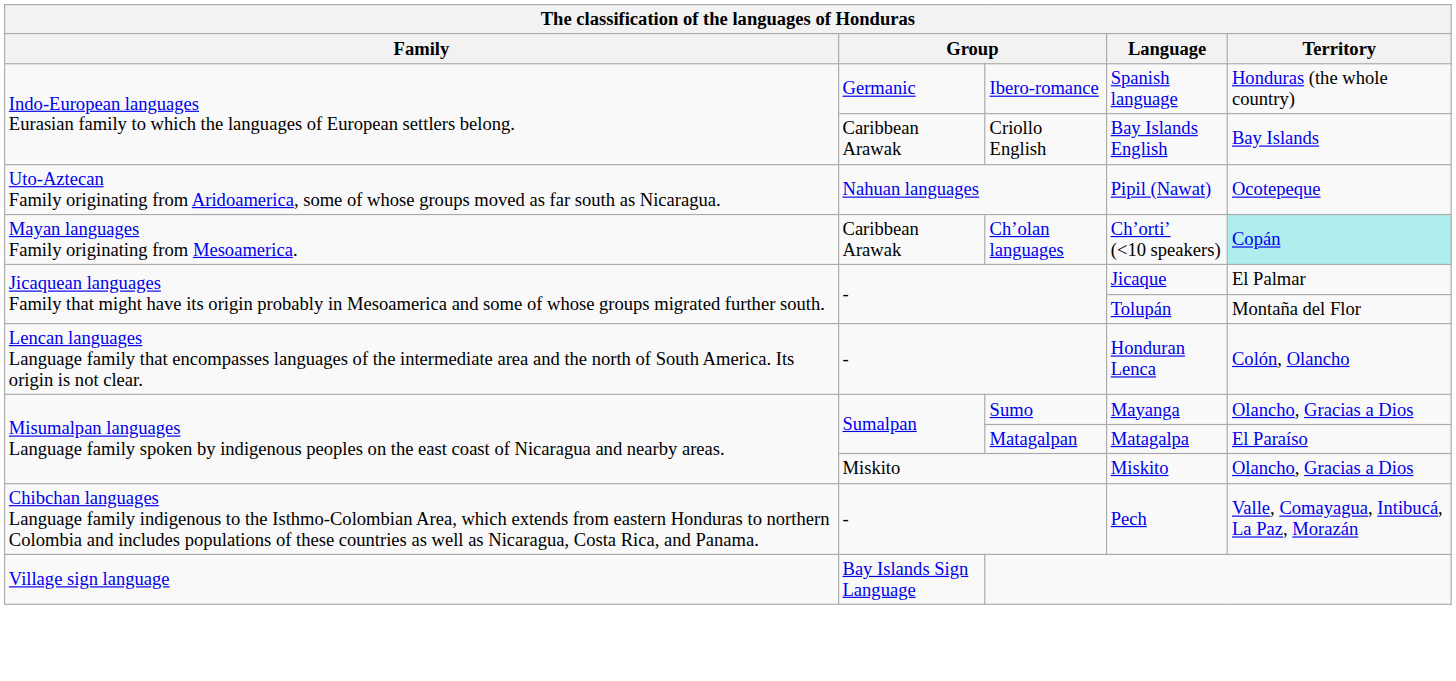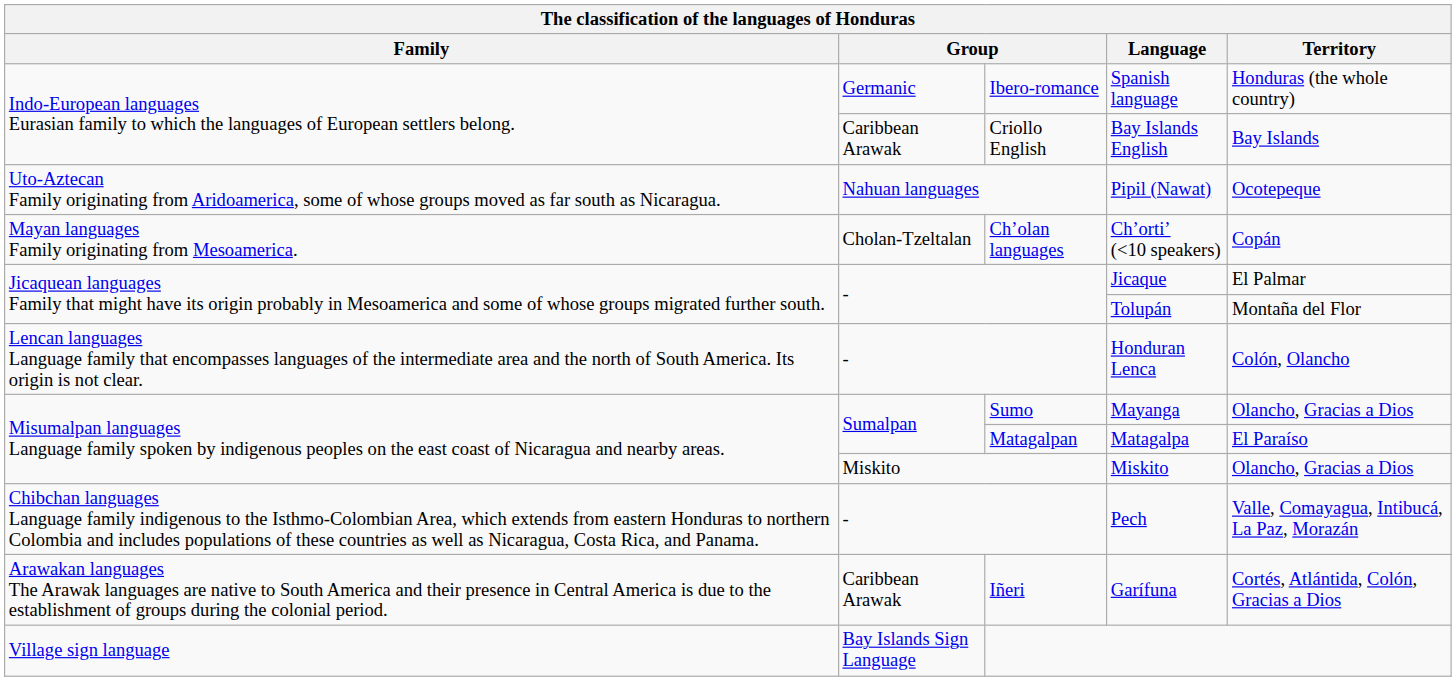 <table class="wikitable">
 <tr>
 <th colspan="5">The classification of the languages of Honduras</th>
 </tr>
 <tr>
 <th>Family</th>
 <th colspan="2">Group</th>
 <th>Language</th>
 <th>Territory</th>
 </tr>
 <tr>
 <td rowspan="2"><a href='#'>Indo-European languages</a><br>Eurasian family to which the languages of European settlers belong.</td>
 <td><a href='#'>Germanic</a></td>
 <td><a href='#'>Ibero-romance</a></td>
 <td><a href='#'>Spanish language</a></td>
 <td><a href='#'>Honduras</a> (the whole country)</td>
 </tr>
 <tr>
 <td>Caribbean Arawak</td>
 <td>Criollo English</td>
 <td><a href='#'>Bay Islands English</a></td>
 <td><a href='#'>Bay Islands</a></td>
 </tr>
 <tr>
 <td><a href='#'>Uto-Aztecan</a><br>Family originating from <a href='#'>Aridoamerica</a>, some of whose groups moved as far south as Nicaragua.</td>
 <td colspan="2"><a href='#'>Nahuan languages</a></td>
 <td><a href='#'>Pipil (Nawat)</a></td>
 <td><a href='#'>Ocotepeque</a></td>
 </tr>
 <tr>
 <td><a href='#'>Mayan languages</a><br>Family originating from <a href='#'>Mesoamerica</a>.</td>
-<td>Caribbean Arawak</td>
+<td>Cholan-Tzeltalan</td>
 <td><a href='#'>Ch’olan languages</a></td>
 <td><a href='#'>Ch’orti’</a><br>(<10 speakers)</td>
-<td style="background: paleturquoise;"><a href='#'>Copán</a></td>
+<td><a href='#'>Copán</a></td>
 </tr>
 <tr>
 <td rowspan="2"><a href='#'>Jicaquean languages</a><br>Family that might have its origin probably in Mesoamerica and some of whose groups migrated further south.</td>
 <td colspan="2" rowspan="2">-</td>
 <td><a href='#'>Jicaque</a></td>
 <td>El Palmar</td>
 </tr>
 <tr>
 <td><a href='#'>Tolupán</a></td>
 <td>Montaña del Flor</td>
 </tr>
 <tr>
 <td><a href='#'>Lencan languages</a><br>Language family that encompasses languages of the intermediate area and the north of South America. Its origin is not clear.</td>
 <td colspan="2">-</td>
 <td><a href='#'>Honduran Lenca</a></td>
 <td><a href='#'>Colón</a>, <a href='#'>Olancho</a></td>
 </tr>
 <tr>
 <td rowspan="3"><a href='#'>Misumalpan languages</a><br>Language family spoken by indigenous peoples on the east coast of Nicaragua and nearby areas.</td>
 <td rowspan="2"><a href='#'>Sumalpan</a></td>
 <td><a href='#'>Sumo</a></td>
 <td><a href='#'>Mayanga</a></td>
 <td><a href='#'>Olancho</a>, <a href='#'>Gracias a Dios</a></td>
 </tr>
 <tr>
 <td><a href='#'>Matagalpan</a></td>
 <td><a href='#'>Matagalpa</a></td>
 <td><a href='#'>El Paraíso</a></td>
 </tr>
 <tr>
 <td colspan="2">Miskito</td>
 <td><a href='#'>Miskito</a></td>
 <td><a href='#'>Olancho</a>, <a href='#'>Gracias a Dios</a></td>
 </tr>
 <tr>
 <td><a href='#'>Chibchan languages</a><br>Language family indigenous to the Isthmo-Colombian Area, which extends from eastern Honduras to northern Colombia and includes populations of these countries as well as Nicaragua, Costa Rica, and Panama.</td>
 <td colspan="2">-</td>
 <td><a href='#'>Pech</a></td>
 <td><a href='#'>Valle</a>, <a href='#'>Comayagua</a>, <a href='#'>Intibucá</a>, <a href='#'>La Paz</a>, <a href='#'>Morazán</a></td>
 </tr>
 <tr>
+<td><a href='#'>Arawakan languages</a><br>The Arawak languages are native to South America and their presence in Central America is due to the establishment of groups during the colonial period.</td>
+<td>Caribbean Arawak</td>
+<td><a href='#'>Iñeri</a></td>
+<td><a href='#'>Garífuna</a></td>
+<td><a href='#'>Cortés</a>, <a href='#'>Atlántida</a>, <a href='#'>Colón</a>, <a href='#'>Gracias a Dios</a></td>
+</tr>
+<tr>
 <td><a href='#'>Village sign language</a></td>
 <td><a href='#'>Bay Islands Sign Language</a></td>
 </tr>
 </table>
